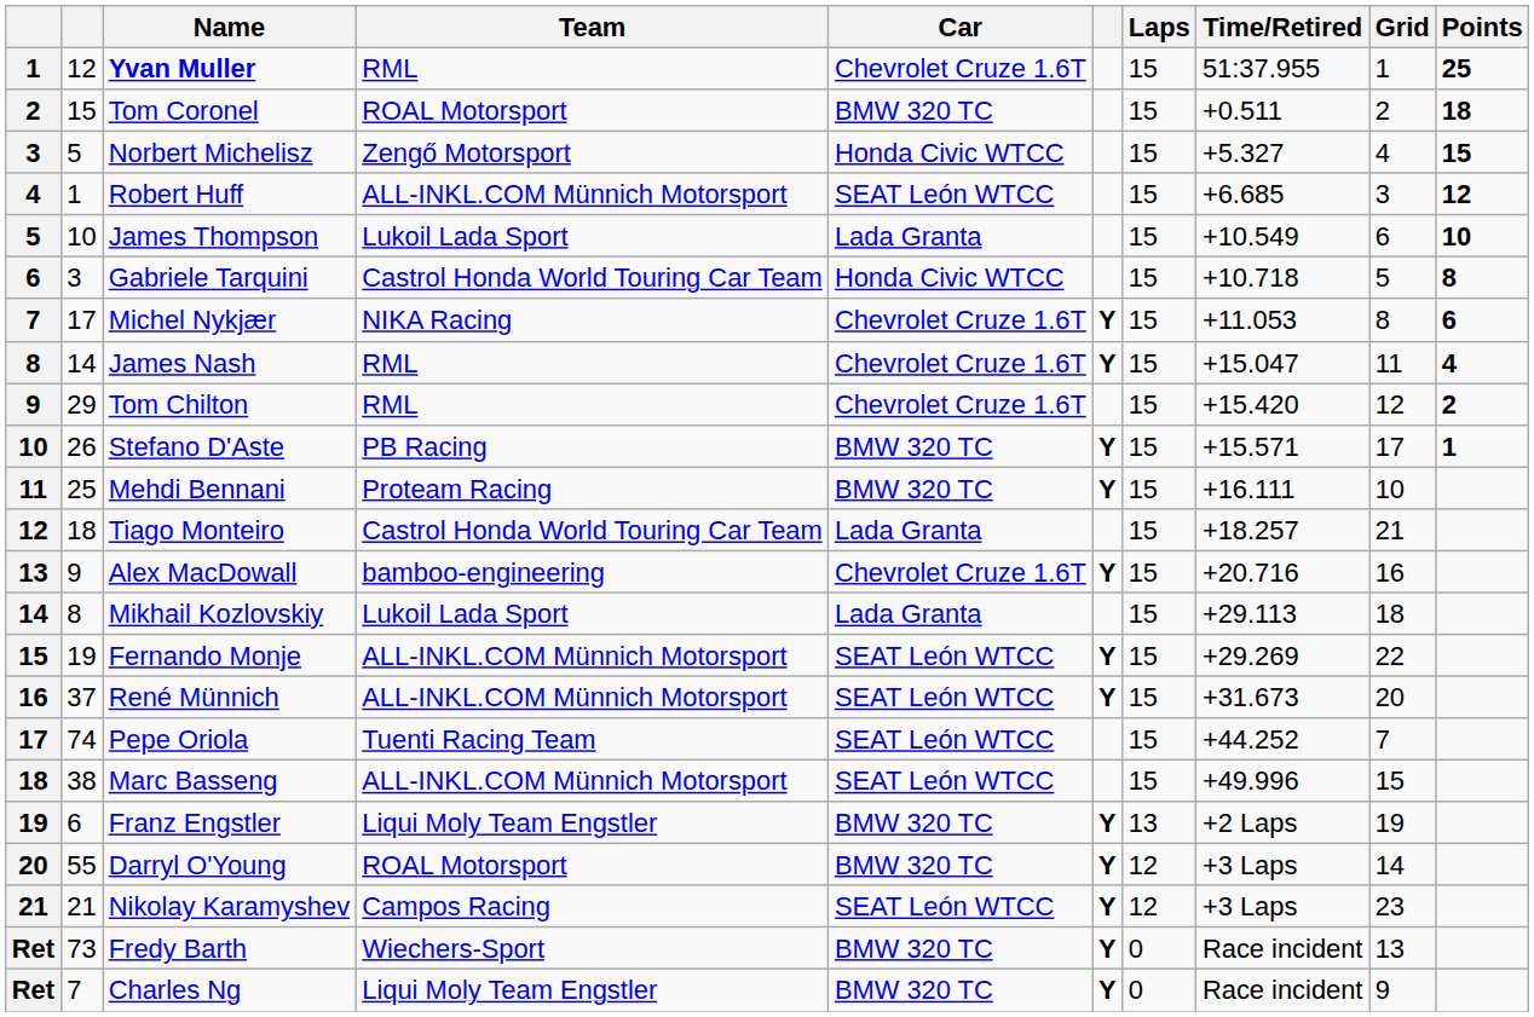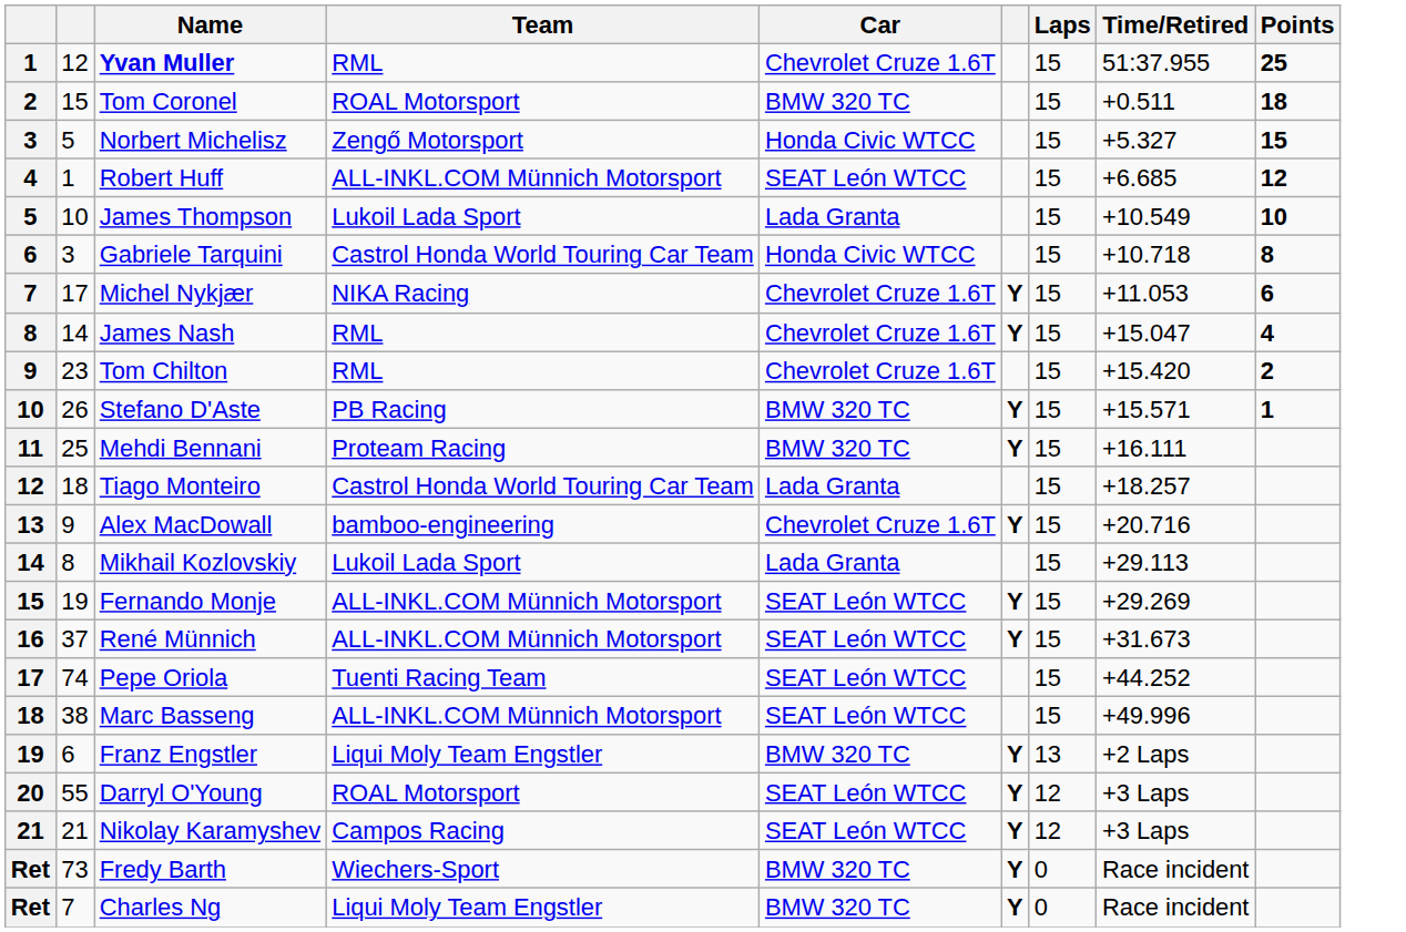 <table class="wikitable sortable" style="font-size: 95%;">
 <tr>
 <th></th>
 <th></th>
 <th>Name</th>
 <th>Team</th>
 <th>Car</th>
 <th></th>
 <th>Laps</th>
 <th>Time/Retired</th>
-<th>Grid</th>
 <th>Points</th>
 </tr>
 <tr>
 <th>1</th>
 <td>12</td>
 <td> <strong><a href='#'>Yvan Muller</a></strong></td>
 <td><a href='#'>RML</a></td>
 <td><a href='#'>Chevrolet Cruze 1.6T</a></td>
 <td></td>
 <td>15</td>
 <td>51:37.955</td>
-<td>1</td>
 <td><strong>25</strong></td>
 </tr>
 <tr>
 <th>2</th>
 <td>15</td>
 <td> <a href='#'>Tom Coronel</a></td>
 <td><a href='#'>ROAL Motorsport</a></td>
 <td><a href='#'>BMW 320 TC</a></td>
 <td></td>
 <td>15</td>
 <td>+0.511</td>
-<td>2</td>
 <td><strong>18</strong></td>
 </tr>
 <tr>
 <th>3</th>
 <td>5</td>
 <td> <a href='#'>Norbert Michelisz</a></td>
 <td><a href='#'>Zengő Motorsport</a></td>
 <td><a href='#'>Honda Civic WTCC</a></td>
 <td></td>
 <td>15</td>
 <td>+5.327</td>
-<td>4</td>
 <td><strong>15</strong></td>
 </tr>
 <tr>
 <th>4</th>
 <td>1</td>
 <td> <a href='#'>Robert Huff</a></td>
 <td><a href='#'>ALL-INKL.COM Münnich Motorsport</a></td>
 <td><a href='#'>SEAT León WTCC</a></td>
 <td></td>
 <td>15</td>
 <td>+6.685</td>
-<td>3</td>
 <td><strong>12</strong></td>
 </tr>
 <tr>
 <th>5</th>
 <td>10</td>
 <td> <a href='#'>James Thompson</a></td>
 <td><a href='#'>Lukoil Lada Sport</a></td>
 <td><a href='#'>Lada Granta</a></td>
 <td></td>
 <td>15</td>
 <td>+10.549</td>
-<td>6</td>
 <td><strong>10</strong></td>
 </tr>
 <tr>
 <th>6</th>
 <td>3</td>
 <td> <a href='#'>Gabriele Tarquini</a></td>
 <td><a href='#'>Castrol Honda World Touring Car Team</a></td>
 <td><a href='#'>Honda Civic WTCC</a></td>
 <td></td>
 <td>15</td>
 <td>+10.718</td>
-<td>5</td>
 <td><strong>8</strong></td>
 </tr>
 <tr>
 <th>7</th>
 <td>17</td>
 <td> <a href='#'>Michel Nykjær</a></td>
 <td><a href='#'>NIKA Racing</a></td>
 <td><a href='#'>Chevrolet Cruze 1.6T</a></td>
 <td align=center><strong><span>Y</span></strong></td>
 <td>15</td>
 <td>+11.053</td>
-<td>8</td>
 <td><strong>6</strong></td>
 </tr>
 <tr>
 <th>8</th>
 <td>14</td>
 <td> <a href='#'>James Nash</a></td>
 <td><a href='#'>RML</a></td>
 <td><a href='#'>Chevrolet Cruze 1.6T</a></td>
 <td align=center><strong><span>Y</span></strong></td>
 <td>15</td>
 <td>+15.047</td>
-<td>11</td>
 <td><strong>4</strong></td>
 </tr>
 <tr>
 <th>9</th>
-<td>29</td>
+<td>23</td>
 <td> <a href='#'>Tom Chilton</a></td>
 <td><a href='#'>RML</a></td>
 <td><a href='#'>Chevrolet Cruze 1.6T</a></td>
 <td></td>
 <td>15</td>
 <td>+15.420</td>
-<td>12</td>
 <td><strong>2</strong></td>
 </tr>
 <tr>
 <th>10</th>
 <td>26</td>
 <td> <a href='#'>Stefano D'Aste</a></td>
 <td><a href='#'>PB Racing</a></td>
 <td><a href='#'>BMW 320 TC</a></td>
 <td align=center><strong><span>Y</span></strong></td>
 <td>15</td>
 <td>+15.571</td>
-<td>17</td>
 <td><strong>1</strong></td>
 </tr>
 <tr>
 <th>11</th>
 <td>25</td>
 <td> <a href='#'>Mehdi Bennani</a></td>
 <td><a href='#'>Proteam Racing</a></td>
 <td><a href='#'>BMW 320 TC</a></td>
 <td align=center><strong><span>Y</span></strong></td>
 <td>15</td>
 <td>+16.111</td>
-<td>10</td>
 <td></td>
 </tr>
 <tr>
 <th>12</th>
 <td>18</td>
 <td> <a href='#'>Tiago Monteiro</a></td>
 <td><a href='#'>Castrol Honda World Touring Car Team</a></td>
 <td><a href='#'>Lada Granta</a></td>
 <td></td>
 <td>15</td>
 <td>+18.257</td>
-<td>21</td>
 <td></td>
 </tr>
 <tr>
 <th>13</th>
 <td>9</td>
 <td> <a href='#'>Alex MacDowall</a></td>
 <td><a href='#'>bamboo-engineering</a></td>
 <td><a href='#'>Chevrolet Cruze 1.6T</a></td>
 <td align=center><strong><span>Y</span></strong></td>
 <td>15</td>
 <td>+20.716</td>
-<td>16</td>
 <td></td>
 </tr>
 <tr>
 <th>14</th>
 <td>8</td>
 <td> <a href='#'>Mikhail Kozlovskiy</a></td>
 <td><a href='#'>Lukoil Lada Sport</a></td>
 <td><a href='#'>Lada Granta</a></td>
 <td></td>
 <td>15</td>
 <td>+29.113</td>
-<td>18</td>
 <td></td>
 </tr>
 <tr>
 <th>15</th>
 <td>19</td>
 <td> <a href='#'>Fernando Monje</a></td>
 <td><a href='#'>ALL-INKL.COM Münnich Motorsport</a></td>
 <td><a href='#'>SEAT León WTCC</a></td>
 <td align=center><strong><span>Y</span></strong></td>
 <td>15</td>
 <td>+29.269</td>
-<td>22</td>
 <td></td>
 </tr>
 <tr>
 <th>16</th>
 <td>37</td>
 <td> <a href='#'>René Münnich</a></td>
 <td><a href='#'>ALL-INKL.COM Münnich Motorsport</a></td>
 <td><a href='#'>SEAT León WTCC</a></td>
 <td align=center><strong><span>Y</span></strong></td>
 <td>15</td>
 <td>+31.673</td>
-<td>20</td>
 <td></td>
 </tr>
 <tr>
 <th>17</th>
 <td>74</td>
 <td> <a href='#'>Pepe Oriola</a></td>
 <td><a href='#'>Tuenti Racing Team</a></td>
 <td><a href='#'>SEAT León WTCC</a></td>
 <td></td>
 <td>15</td>
 <td>+44.252</td>
-<td>7</td>
 <td></td>
 </tr>
 <tr>
 <th>18</th>
 <td>38</td>
 <td> <a href='#'>Marc Basseng</a></td>
 <td><a href='#'>ALL-INKL.COM Münnich Motorsport</a></td>
 <td><a href='#'>SEAT León WTCC</a></td>
 <td></td>
 <td>15</td>
 <td>+49.996</td>
-<td>15</td>
 <td></td>
 </tr>
 <tr>
 <th>19</th>
 <td>6</td>
 <td> <a href='#'>Franz Engstler</a></td>
 <td><a href='#'>Liqui Moly Team Engstler</a></td>
 <td><a href='#'>BMW 320 TC</a></td>
 <td align=center><strong><span>Y</span></strong></td>
 <td>13</td>
 <td>+2 Laps</td>
-<td>19</td>
 <td></td>
 </tr>
 <tr>
 <th>20</th>
 <td>55</td>
 <td> <a href='#'>Darryl O'Young</a></td>
 <td><a href='#'>ROAL Motorsport</a></td>
-<td><a href='#'>BMW 320 TC</a></td>
+<td><a href='#'>SEAT León WTCC</a></td>
 <td align=center><strong><span>Y</span></strong></td>
 <td>12</td>
 <td>+3 Laps</td>
-<td>14</td>
 <td></td>
 </tr>
 <tr>
 <th>21</th>
 <td>21</td>
 <td> <a href='#'>Nikolay Karamyshev</a></td>
 <td><a href='#'>Campos Racing</a></td>
 <td><a href='#'>SEAT León WTCC</a></td>
 <td align=center><strong><span>Y</span></strong></td>
 <td>12</td>
 <td>+3 Laps</td>
-<td>23</td>
 <td></td>
 </tr>
 <tr>
 <th>Ret</th>
 <td>73</td>
 <td> <a href='#'>Fredy Barth</a></td>
 <td><a href='#'>Wiechers-Sport</a></td>
 <td><a href='#'>BMW 320 TC</a></td>
 <td align=center><strong><span>Y</span></strong></td>
 <td>0</td>
 <td>Race incident</td>
-<td>13</td>
 <td></td>
 </tr>
 <tr>
 <th>Ret</th>
 <td>7</td>
 <td> <a href='#'>Charles Ng</a></td>
 <td><a href='#'>Liqui Moly Team Engstler</a></td>
 <td><a href='#'>BMW 320 TC</a></td>
 <td align=center><strong><span>Y</span></strong></td>
 <td>0</td>
 <td>Race incident</td>
-<td>9</td>
 <td></td>
 </tr>
 </table>
